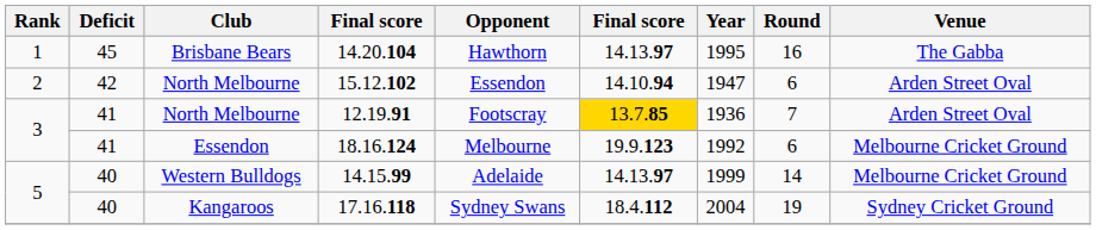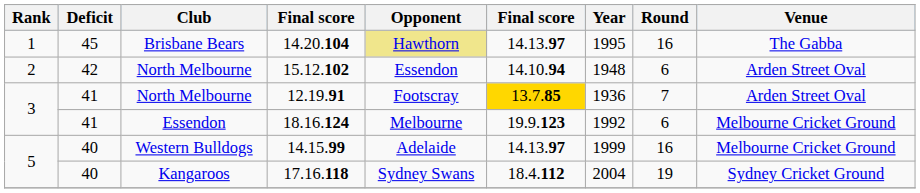 <table class="wikitable"  style="text-align:center; width:70%;">
 <tr style="background:#87cefa;">
 <th>Rank</th>
 <th>Deficit</th>
 <th>Club</th>
 <th>Final score</th>
 <th>Opponent</th>
 <th>Final score</th>
 <th>Year</th>
 <th>Round</th>
 <th>Venue</th>
 </tr>
 <tr>
 <td>1</td>
 <td>45</td>
 <td><a href='#'>Brisbane Bears</a></td>
 <td>14.20.<strong>104</strong></td>
-<td><a href='#'>Hawthorn</a></td>
+<td style="background: khaki;"><a href='#'>Hawthorn</a></td>
 <td>14.13.<strong>97</strong></td>
 <td>1995</td>
 <td>16</td>
 <td><a href='#'>The Gabba</a></td>
 </tr>
 <tr>
 <td>2</td>
 <td>42</td>
 <td><a href='#'>North Melbourne</a></td>
 <td>15.12.<strong>102</strong></td>
 <td><a href='#'>Essendon</a></td>
 <td>14.10.<strong>94</strong></td>
-<td>1947</td>
+<td>1948</td>
 <td>6</td>
 <td><a href='#'>Arden Street Oval</a></td>
 </tr>
 <tr>
 <td rowspan=2>3</td>
 <td>41</td>
 <td><a href='#'>North Melbourne</a></td>
 <td>12.19.<strong>91</strong></td>
 <td><a href='#'>Footscray</a></td>
 <td style="background: gold;">13.7.<strong>85</strong></td>
 <td>1936</td>
 <td>7</td>
 <td><a href='#'>Arden Street Oval</a></td>
 </tr>
 <tr>
 <td>41</td>
 <td><a href='#'>Essendon</a></td>
 <td>18.16.<strong>124</strong></td>
 <td><a href='#'>Melbourne</a></td>
 <td>19.9.<strong>123</strong></td>
 <td>1992</td>
 <td>6</td>
 <td><a href='#'>Melbourne Cricket Ground</a></td>
 </tr>
 <tr>
 <td rowspan=2>5</td>
 <td>40</td>
 <td><a href='#'>Western Bulldogs</a></td>
 <td>14.15.<strong>99</strong></td>
 <td><a href='#'>Adelaide</a></td>
 <td>14.13.<strong>97</strong></td>
 <td>1999</td>
-<td>14</td>
+<td>16</td>
 <td><a href='#'>Melbourne Cricket Ground</a></td>
 </tr>
 <tr>
 <td>40</td>
 <td><a href='#'>Kangaroos</a></td>
 <td>17.16.<strong>118</strong></td>
 <td><a href='#'>Sydney Swans</a></td>
 <td>18.4.<strong>112</strong></td>
 <td>2004</td>
 <td>19</td>
 <td><a href='#'>Sydney Cricket Ground</a></td>
 </tr>
 <tr>
 </tr>
 </table>
